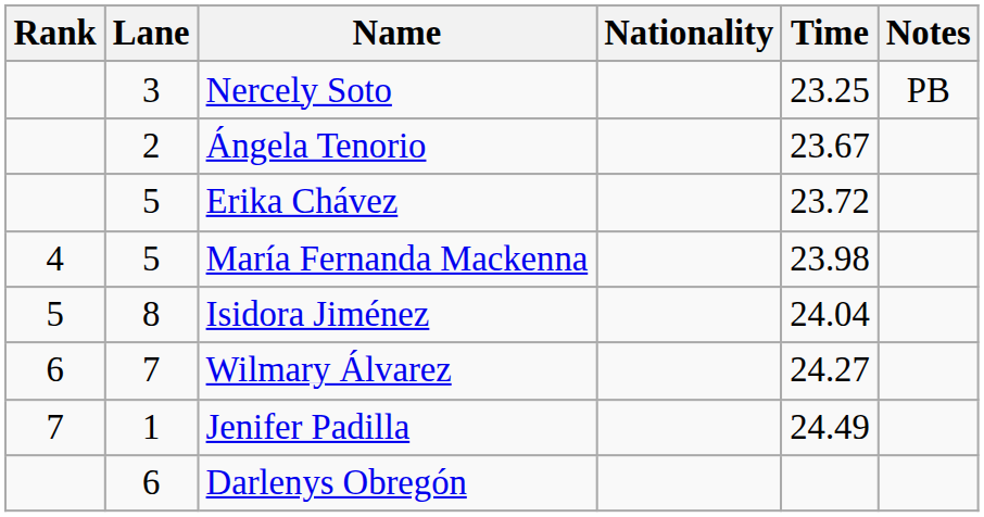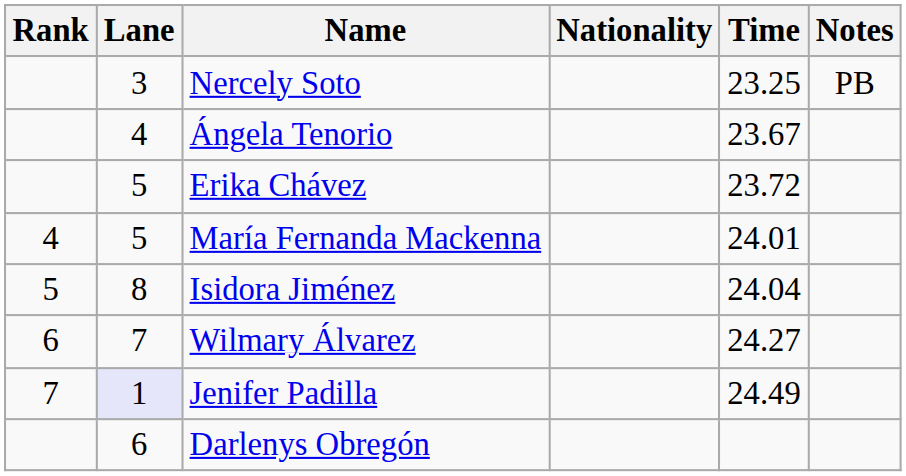 <table class="wikitable sortable" style="text-align:center">
 <tr>
 <th>Rank</th>
 <th>Lane</th>
 <th>Name</th>
 <th>Nationality</th>
 <th>Time</th>
 <th>Notes</th>
 </tr>
 <tr>
 <td></td>
 <td>3</td>
 <td align=left><a href='#'>Nercely Soto</a></td>
 <td align=left></td>
 <td>23.25</td>
 <td>PB</td>
 </tr>
 <tr>
 <td></td>
-<td>2</td>
+<td>4</td>
 <td align=left><a href='#'>Ángela Tenorio</a></td>
 <td align=left></td>
 <td>23.67</td>
 <td></td>
 </tr>
 <tr>
 <td></td>
 <td>5</td>
 <td align=left><a href='#'>Erika Chávez</a></td>
 <td align=left></td>
 <td>23.72</td>
 <td></td>
 </tr>
 <tr>
 <td>4</td>
 <td>5</td>
 <td align=left><a href='#'>María Fernanda Mackenna</a></td>
 <td align=left></td>
-<td>23.98</td>
+<td>24.01</td>
 <td></td>
 </tr>
 <tr>
 <td>5</td>
 <td>8</td>
 <td align=left><a href='#'>Isidora Jiménez</a></td>
 <td align=left></td>
 <td>24.04</td>
 <td></td>
 </tr>
 <tr>
 <td>6</td>
 <td>7</td>
 <td align=left><a href='#'>Wilmary Álvarez</a></td>
 <td align=left></td>
 <td>24.27</td>
 <td></td>
 </tr>
 <tr>
 <td>7</td>
-<td>1</td>
+<td style="background: lavender;">1</td>
 <td align=left><a href='#'>Jenifer Padilla</a></td>
 <td align=left></td>
 <td>24.49</td>
 <td></td>
 </tr>
 <tr>
 <td></td>
 <td>6</td>
 <td align=left><a href='#'>Darlenys Obregón</a></td>
 <td align=left></td>
 <td></td>
 <td></td>
 </tr>
 </table>
